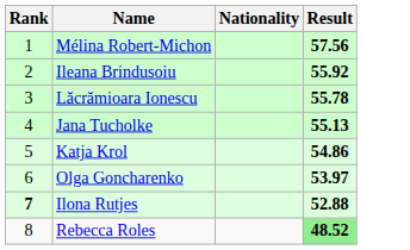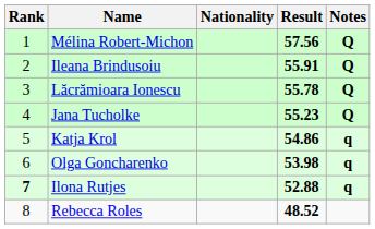 <table class="wikitable sortable" style="text-align:center">
 <tr>
 <th>Rank</th>
 <th>Name</th>
 <th>Nationality</th>
 <th>Result</th>
+<th>Notes</th>
 </tr>
 <tr bgcolor=ccffcc>
 <td>1</td>
 <td align=left><a href='#'>Mélina Robert-Michon</a></td>
 <td align=left></td>
 <td><strong>57.56</strong></td>
+<td><strong>Q</strong></td>
 </tr>
 <tr bgcolor=ccffcc>
 <td>2</td>
 <td align=left><a href='#'>Ileana Brindusoiu</a></td>
 <td align=left></td>
-<td><strong>55.92</strong></td>
+<td><strong>55.91</strong></td>
+<td><strong>Q</strong></td>
 </tr>
 <tr bgcolor=ccffcc>
 <td>3</td>
 <td align=left><a href='#'>Lăcrămioara Ionescu</a></td>
 <td align=left></td>
 <td><strong>55.78</strong></td>
+<td><strong>Q</strong></td>
 </tr>
 <tr bgcolor=ccffcc>
 <td>4</td>
 <td align=left><a href='#'>Jana Tucholke</a></td>
 <td align=left></td>
-<td><strong>55.13</strong></td>
+<td><strong>55.23</strong></td>
+<td><strong>Q</strong></td>
 </tr>
 <tr bgcolor=ddffdd>
 <td>5</td>
 <td align=left><a href='#'>Katja Krol</a></td>
 <td align=left></td>
 <td><strong>54.86</strong></td>
+<td><strong>q</strong></td>
 </tr>
 <tr bgcolor=ddffdd>
 <td>6</td>
 <td align=left><a href='#'>Olga Goncharenko</a></td>
 <td align=left></td>
-<td><strong>53.97</strong></td>
+<td><strong>53.98</strong></td>
+<td><strong>q</strong></td>
 </tr>
 <tr bgcolor=ddffdd>
 <td><strong>7</strong></td>
 <td align=left><a href='#'>Ilona Rutjes</a></td>
 <td align=left></td>
 <td><strong>52.88</strong></td>
+<td><strong>q</strong></td>
 </tr>
 <tr>
 <td>8</td>
 <td align=left><a href='#'>Rebecca Roles</a></td>
 <td align=left></td>
-<td style="background: lightgreen;"><strong>48.52</strong></td>
+<td><strong>48.52</strong></td>
+<td></td>
 </tr>
 </table>
